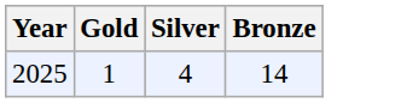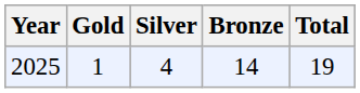 <table class="sortable wikitable" style="font-size: 90%;">
 <tr>
 <th>Year</th>
 <th>Gold</th>
 <th>Silver</th>
 <th>Bronze</th>
+<th>Total</th>
 </tr>
 <tr style="background:#ECF2FF">
 <td align="center">2025</td>
 <td align="center">1</td>
 <td align="center">4</td>
 <td align="center">14</td>
+<td align="center">19</td>
 </tr>
 </table>
